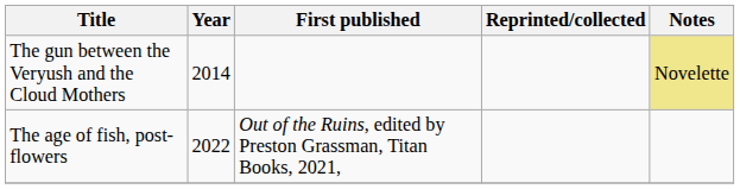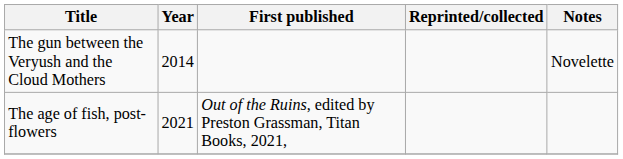 <table class='wikitable sortable'>
 <tr>
 <th width=25%>Title</th>
 <th>Year</th>
 <th>First published</th>
 <th>Reprinted/collected</th>
 <th>Notes</th>
 </tr>
 <tr>
 <td data-sort-value="gun between the veryush and the cloud mothers">The gun between the Veryush and the Cloud Mothers</td>
 <td>2014</td>
 <td></td>
 <td></td>
-<td style="background: khaki;">Novelette</td>
+<td>Novelette</td>
 </tr>
 <tr>
 <td data-sort-value="age of fish, post=flowers">The age of fish, post-flowers</td>
-<td>2022</td>
+<td>2021</td>
 <td><em>Out of the Ruins</em>, edited by Preston Grassman, Titan Books, 2021, </td>
 <td></td>
 <td></td>
 </tr>
 <tr>
 </tr>
 </table>
